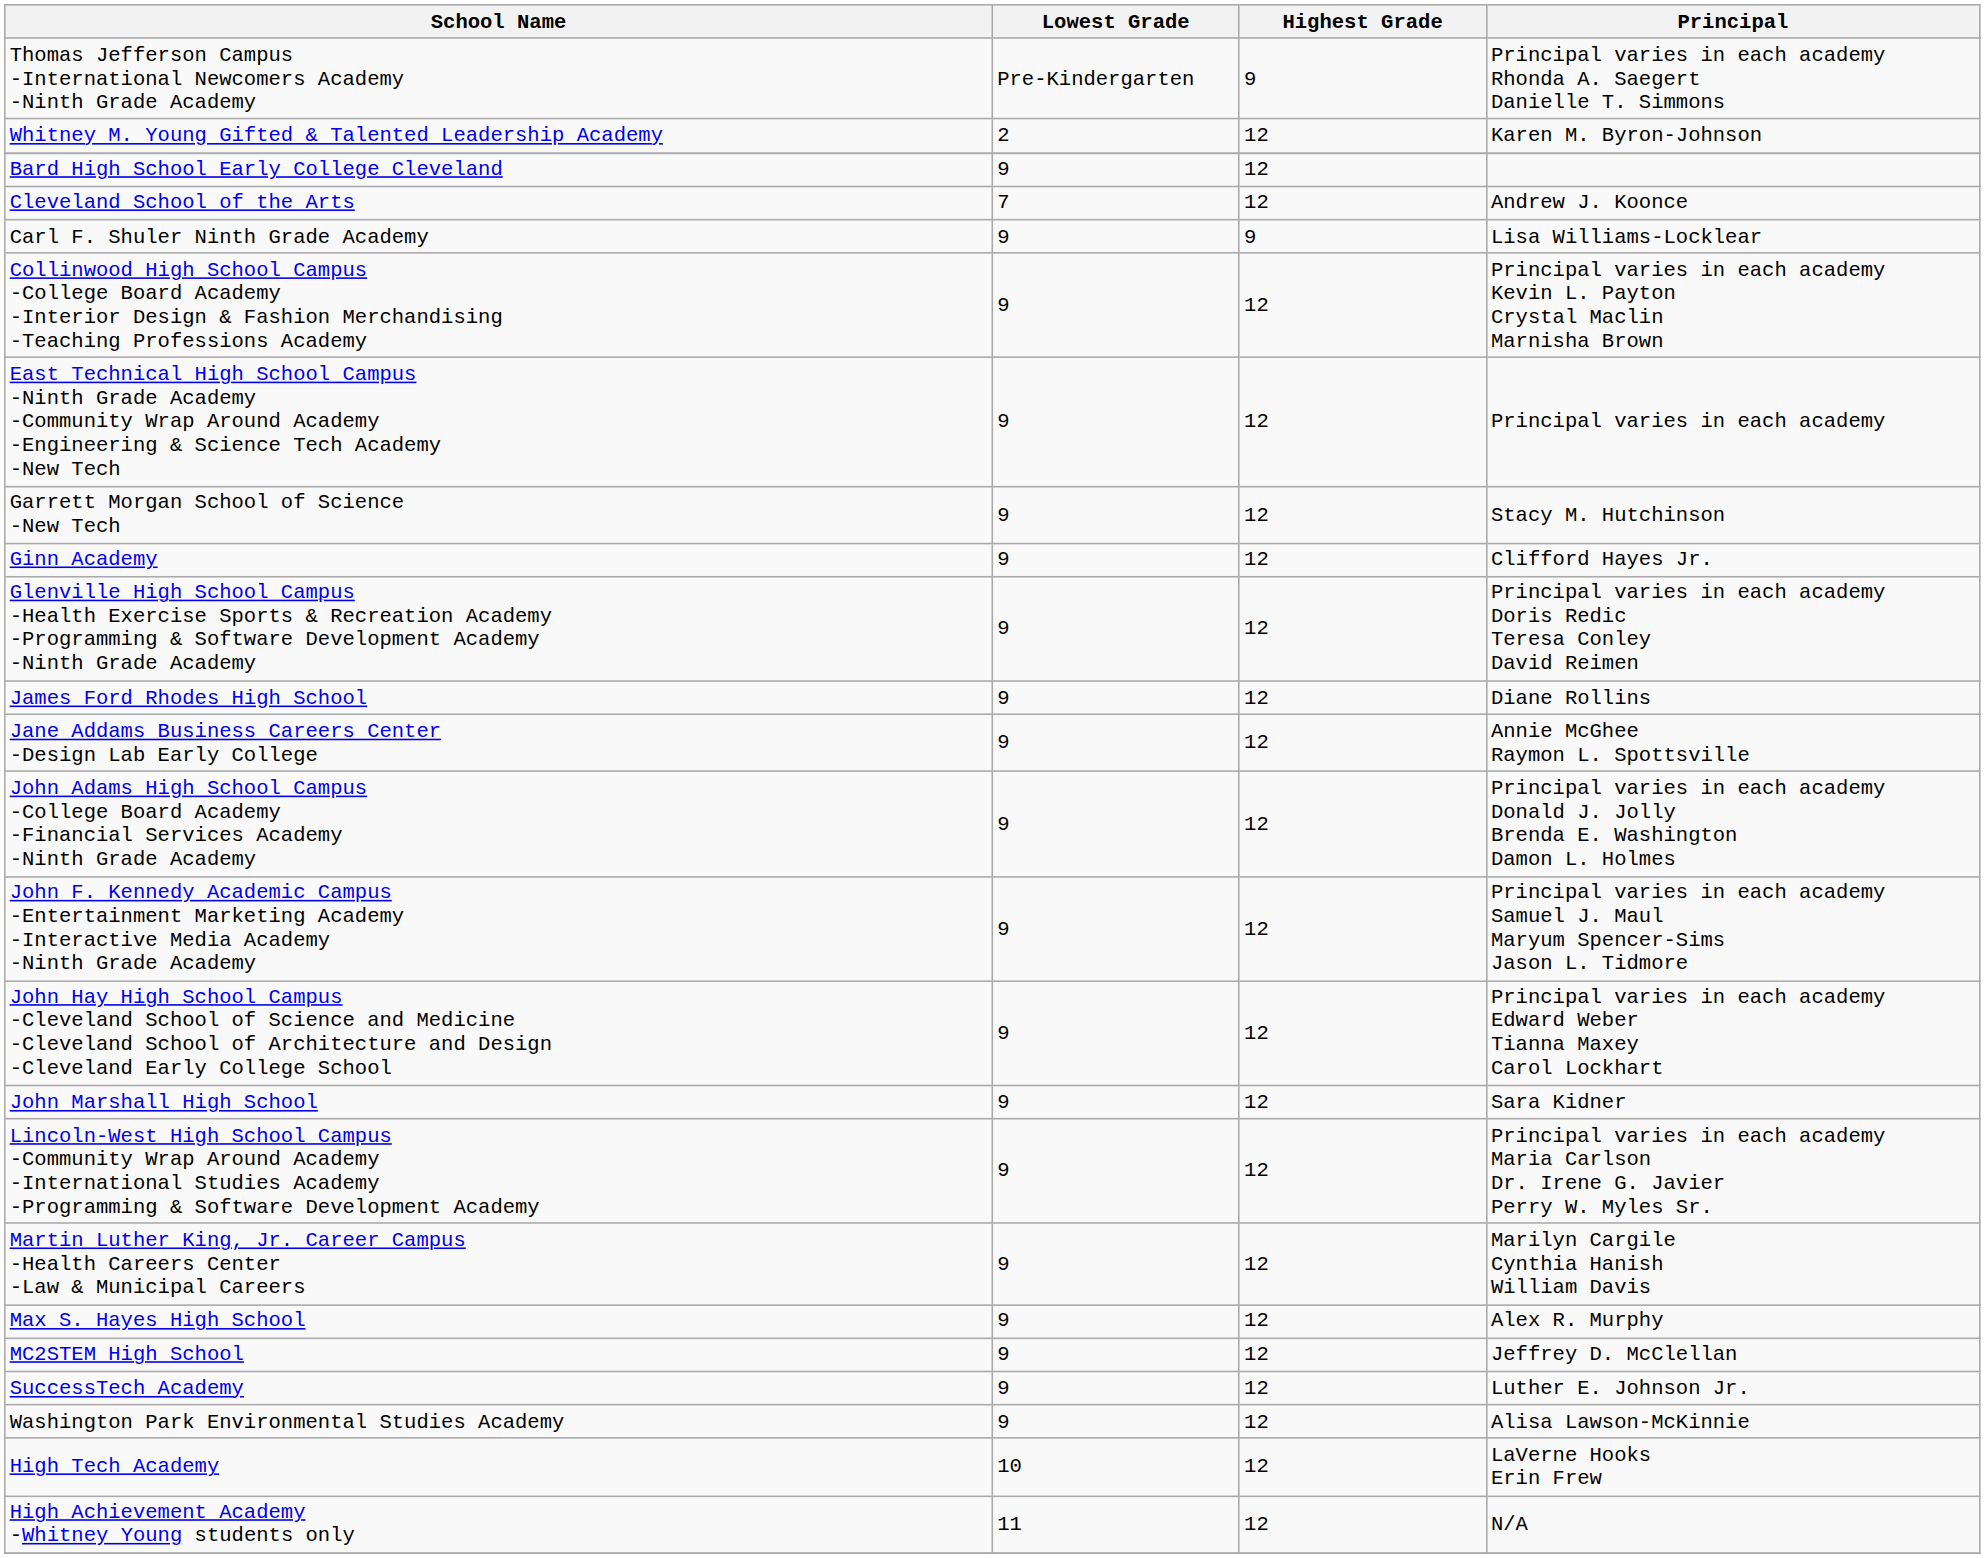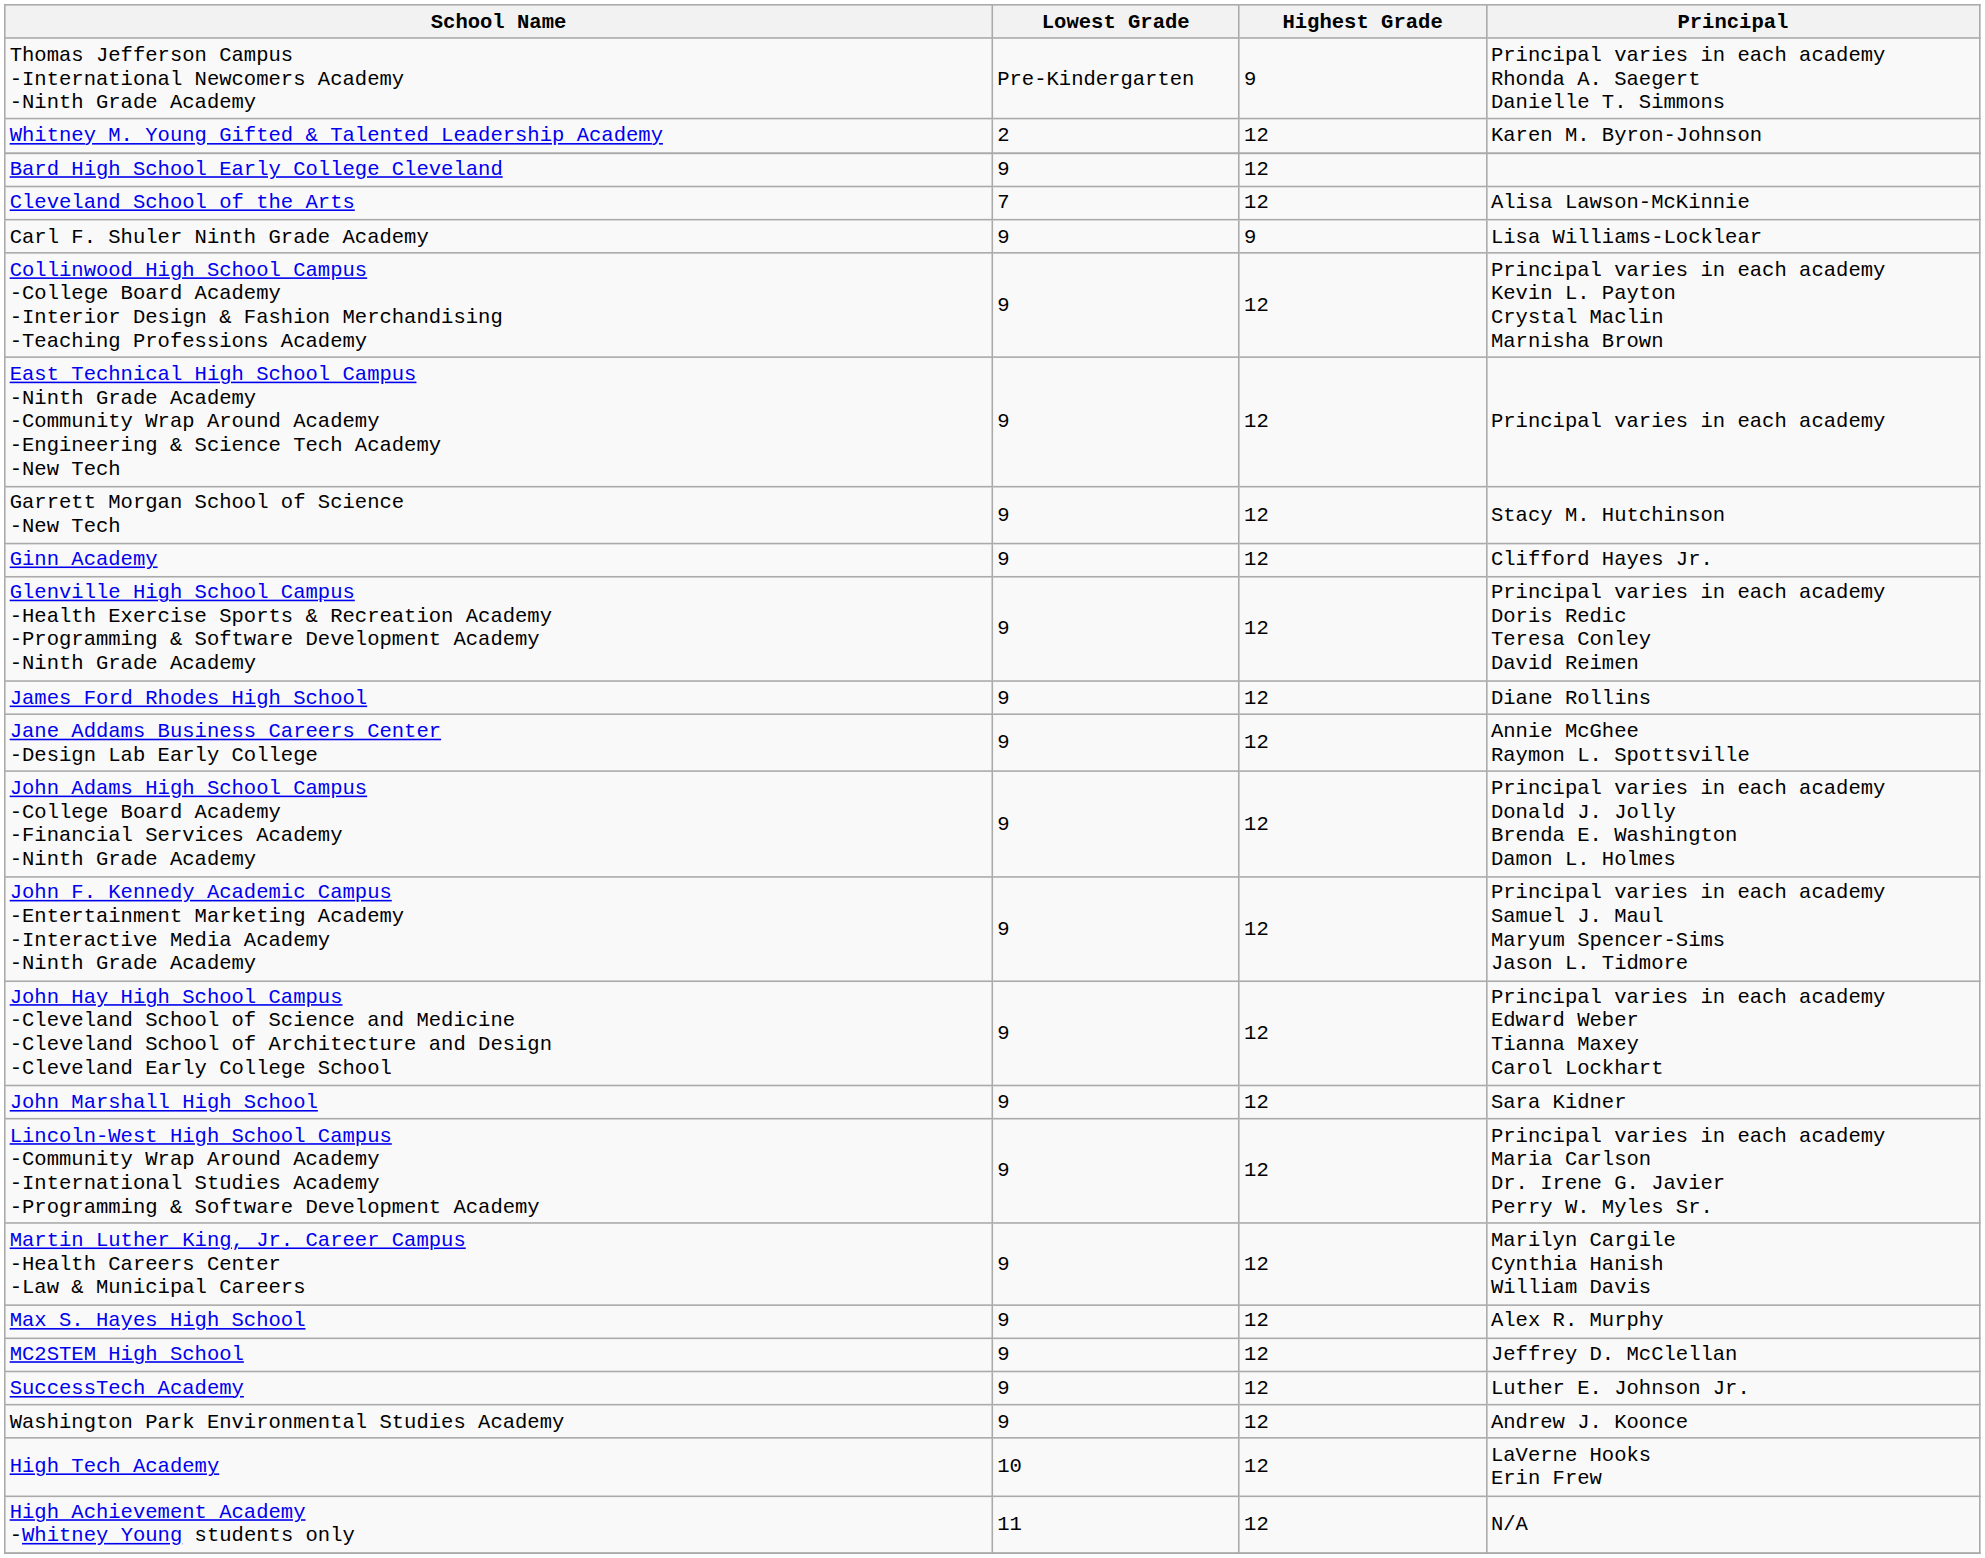 <table class="wikitable">
 <tr>
 <th width="40%">School Name</th>
 <th width="10%">Lowest Grade</th>
 <th width="10%">Highest Grade</th>
 <th width="20%">Principal</th>
 </tr>
 <tr>
 <td>Thomas Jefferson Campus<br>-International Newcomers Academy<br>-Ninth Grade Academy</td>
 <td>Pre-Kindergarten</td>
 <td>9</td>
 <td>Principal varies in each academy<br>Rhonda A. Saegert<br>Danielle T. Simmons</td>
 </tr>
 <tr>
 <td><a href='#'>Whitney M. Young Gifted & Talented Leadership Academy</a></td>
 <td>2</td>
 <td>12</td>
 <td>Karen M. Byron-Johnson</td>
 </tr>
 <tr>
 </tr>
 <tr>
 <td><a href='#'>Bard High School Early College Cleveland</a></td>
 <td>9</td>
 <td>12</td>
 <td></td>
 </tr>
 <tr>
 <td><a href='#'>Cleveland School of the Arts</a></td>
 <td>7</td>
 <td>12</td>
-<td>Andrew J. Koonce</td>
+<td>Alisa Lawson-McKinnie</td>
 </tr>
 <tr>
 <td>Carl F. Shuler Ninth Grade Academy</td>
 <td>9</td>
 <td>9</td>
 <td>Lisa Williams-Locklear</td>
 </tr>
 <tr>
 <td><a href='#'>Collinwood High School Campus</a><br>-College Board Academy<br>-Interior Design & Fashion Merchandising<br>-Teaching Professions Academy</td>
 <td>9</td>
 <td>12</td>
 <td>Principal varies in each academy<br>Kevin L. Payton<br>Crystal Maclin<br>Marnisha Brown</td>
 </tr>
 <tr>
 <td><a href='#'>East Technical High School Campus</a><br>-Ninth Grade Academy<br>-Community Wrap Around Academy<br>-Engineering & Science Tech Academy<br>-New Tech</td>
 <td>9</td>
 <td>12</td>
 <td>Principal varies in each academy</td>
 </tr>
 <tr>
 <td>Garrett Morgan School of Science<br>-New Tech</td>
 <td>9</td>
 <td>12</td>
 <td>Stacy M. Hutchinson</td>
 </tr>
 <tr>
 <td><a href='#'>Ginn Academy</a></td>
 <td>9</td>
 <td>12</td>
 <td>Clifford Hayes Jr.</td>
 </tr>
 <tr>
 <td><a href='#'>Glenville High School Campus</a><br>-Health Exercise Sports & Recreation Academy<br>-Programming & Software Development Academy<br>-Ninth Grade Academy</td>
 <td>9</td>
 <td>12</td>
 <td>Principal varies in each academy<br>Doris Redic<br>Teresa Conley<br>David Reimen</td>
 </tr>
 <tr>
 <td><a href='#'>James Ford Rhodes High School</a></td>
 <td>9</td>
 <td>12</td>
 <td>Diane Rollins</td>
 </tr>
 <tr>
 <td><a href='#'>Jane Addams Business Careers Center</a><br>-Design Lab Early College</td>
 <td>9</td>
 <td>12</td>
 <td>Annie McGhee<br>Raymon L. Spottsville</td>
 </tr>
 <tr>
 <td><a href='#'>John Adams High School Campus</a><br>-College Board Academy<br>-Financial Services Academy<br>-Ninth Grade Academy</td>
 <td>9</td>
 <td>12</td>
 <td>Principal varies in each academy<br>Donald J. Jolly<br>Brenda E. Washington<br>Damon L. Holmes</td>
 </tr>
 <tr>
 <td><a href='#'>John F. Kennedy Academic Campus</a><br>-Entertainment Marketing Academy<br>-Interactive Media Academy<br>-Ninth Grade Academy</td>
 <td>9</td>
 <td>12</td>
 <td>Principal varies in each academy<br>Samuel J. Maul<br>Maryum Spencer-Sims<br>Jason L. Tidmore</td>
 </tr>
 <tr>
 <td><a href='#'>John Hay High School Campus</a><br>-Cleveland School of Science and Medicine<br>-Cleveland School of Architecture and Design<br>-Cleveland Early College School</td>
 <td>9</td>
 <td>12</td>
 <td>Principal varies in each academy<br>Edward Weber<br>Tianna Maxey<br>Carol Lockhart</td>
 </tr>
 <tr>
 <td><a href='#'>John Marshall High School</a></td>
 <td>9</td>
 <td>12</td>
 <td>Sara Kidner</td>
 </tr>
 <tr>
 <td><a href='#'>Lincoln-West High School Campus</a><br>-Community Wrap Around Academy<br>-International Studies Academy<br>-Programming & Software Development Academy</td>
 <td>9</td>
 <td>12</td>
 <td>Principal varies in each academy<br>Maria Carlson<br>Dr. Irene G. Javier<br>Perry W. Myles Sr.</td>
 </tr>
 <tr>
 <td><a href='#'>Martin Luther King, Jr. Career Campus</a><br>-Health Careers Center<br>-Law & Municipal Careers</td>
 <td>9</td>
 <td>12</td>
 <td>Marilyn Cargile<br>Cynthia Hanish<br>William Davis</td>
 </tr>
 <tr>
 <td><a href='#'>Max S. Hayes High School</a></td>
 <td>9</td>
 <td>12</td>
 <td>Alex R. Murphy</td>
 </tr>
 <tr>
 <td><a href='#'>MC2STEM High School</a></td>
 <td>9</td>
 <td>12</td>
 <td>Jeffrey D. McClellan</td>
 </tr>
 <tr>
 <td><a href='#'>SuccessTech Academy</a></td>
 <td>9</td>
 <td>12</td>
 <td>Luther E. Johnson Jr.</td>
 </tr>
 <tr>
 <td>Washington Park Environmental Studies Academy</td>
 <td>9</td>
 <td>12</td>
-<td>Alisa Lawson-McKinnie</td>
+<td>Andrew J. Koonce</td>
 </tr>
 <tr>
 <td><a href='#'>High Tech Academy</a></td>
 <td>10</td>
 <td>12</td>
 <td>LaVerne Hooks<br>Erin Frew</td>
 </tr>
 <tr>
 <td><a href='#'>High Achievement Academy</a><br>-<a href='#'>Whitney Young</a> students only</td>
 <td>11</td>
 <td>12</td>
 <td>N/A</td>
 </tr>
 <tr>
 </tr>
 </table>
